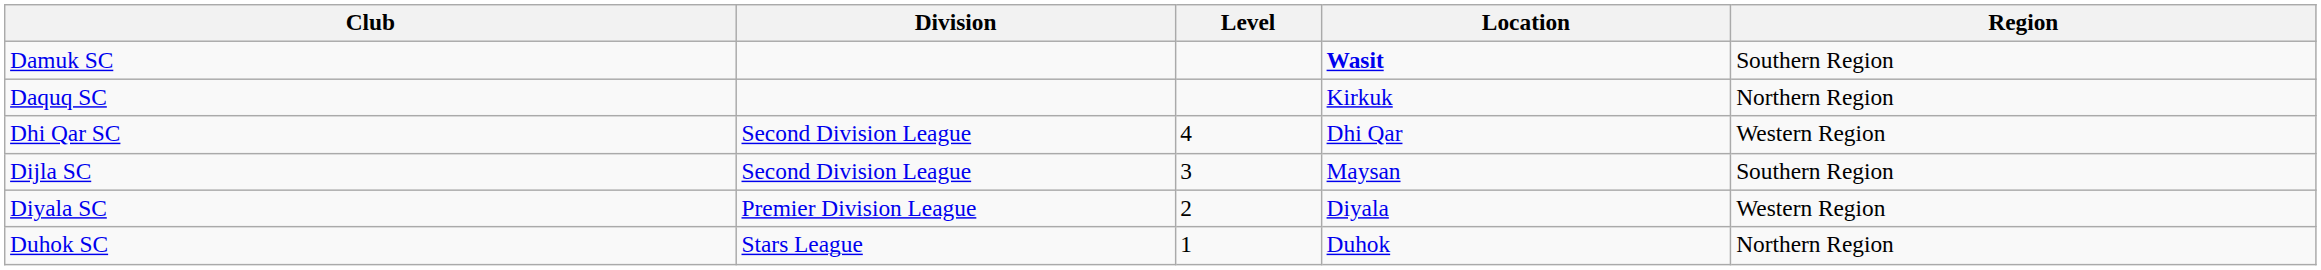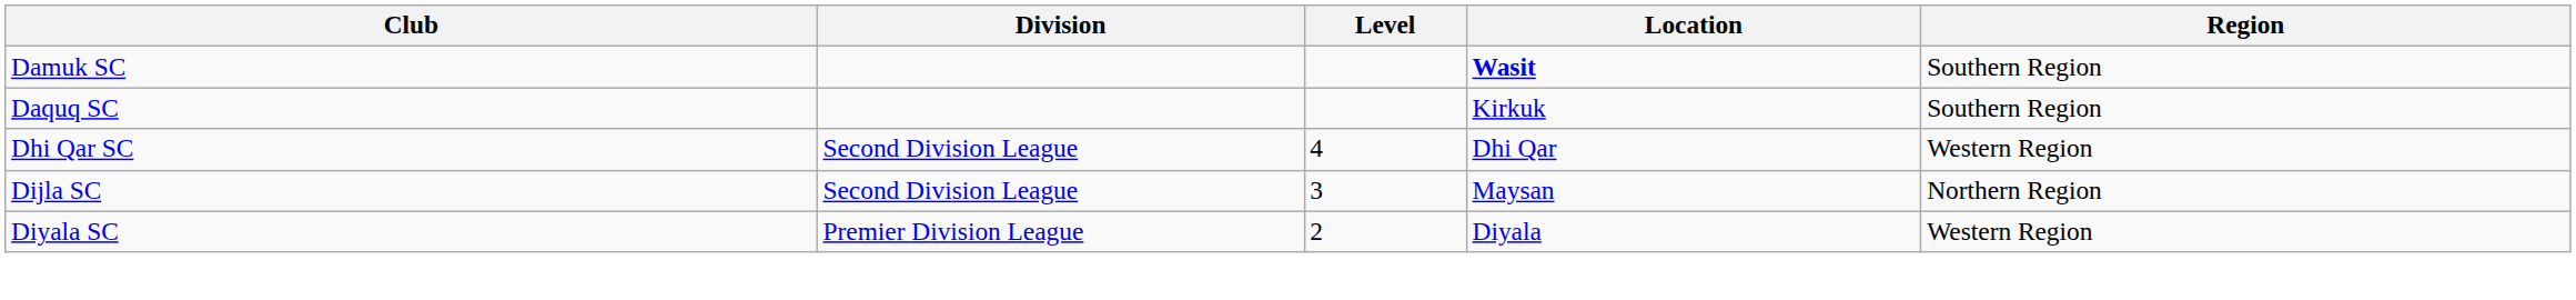 <table class="wikitable sortable" width=100% style="font-size:100%">
 <tr>
 <th width=25%>Club</th>
 <th width=15%>Division</th>
 <th width=5%>Level</th>
 <th width=14%>Location</th>
 <th width=20%>Region</th>
 </tr>
 <tr>
 <td><a href='#'>Damuk SC</a></td>
 <td></td>
 <td></td>
 <td><strong><a href='#'>Wasit</a></strong></td>
 <td>Southern Region</td>
 </tr>
 <tr>
 <td><a href='#'>Daquq SC</a></td>
 <td></td>
 <td></td>
 <td><a href='#'>Kirkuk</a></td>
-<td>Northern Region</td>
+<td>Southern Region</td>
 </tr>
 <tr>
 <td><a href='#'>Dhi Qar SC</a></td>
 <td><a href='#'>Second Division League</a></td>
 <td>4</td>
 <td><a href='#'>Dhi Qar</a></td>
 <td>Western Region</td>
 </tr>
 <tr>
 <td><a href='#'>Dijla SC</a></td>
 <td><a href='#'>Second Division League</a></td>
 <td>3</td>
 <td><a href='#'>Maysan</a></td>
-<td>Southern Region</td>
+<td>Northern Region</td>
 </tr>
 <tr>
 <td><a href='#'>Diyala SC</a></td>
 <td><a href='#'>Premier Division League</a></td>
 <td>2</td>
 <td><a href='#'>Diyala</a></td>
 <td>Western Region</td>
 </tr>
-<tr>
-<td><a href='#'>Duhok SC</a></td>
-<td><a href='#'>Stars League</a></td>
-<td>1</td>
-<td><a href='#'>Duhok</a></td>
-<td>Northern Region</td>
-</tr>
 </table>
